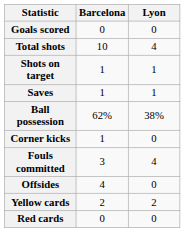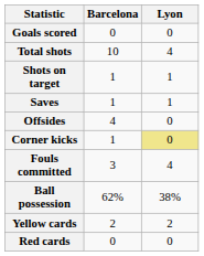 <table class="wikitable plainrowheaders" style="text-align:center">
 <tr>
 <th scope="col" style="width:100px">Statistic</th>
 <th scope="col" style="width:70px">Barcelona</th>
 <th scope="col" style="width:70px">Lyon</th>
 </tr>
 <tr>
 <th scope=row>Goals scored</th>
 <td>0</td>
 <td>0</td>
 </tr>
 <tr>
 <th scope=row>Total shots</th>
 <td>10</td>
 <td>4</td>
 </tr>
 <tr>
 <th scope=row>Shots on target</th>
 <td>1</td>
 <td>1</td>
 </tr>
 <tr>
 <th scope=row>Saves</th>
 <td>1</td>
 <td>1</td>
 </tr>
 <tr>
-<th scope=row>Ball possession</th>
-<td>62%</td>
-<td>38%</td>
+<th scope=row>Offsides</th>
+<td>4</td>
+<td>0</td>
 </tr>
 <tr>
 <th scope=row>Corner kicks</th>
 <td>1</td>
-<td>0</td>
+<td style="background: khaki;">0</td>
 </tr>
 <tr>
 <th scope=row>Fouls committed</th>
 <td>3</td>
 <td>4</td>
 </tr>
 <tr>
-<th scope=row>Offsides</th>
-<td>4</td>
-<td>0</td>
+<th scope=row>Ball possession</th>
+<td>62%</td>
+<td>38%</td>
 </tr>
 <tr>
 <th scope=row>Yellow cards</th>
 <td>2</td>
 <td>2</td>
 </tr>
 <tr>
 <th scope=row>Red cards</th>
 <td>0</td>
 <td>0</td>
 </tr>
 </table>
